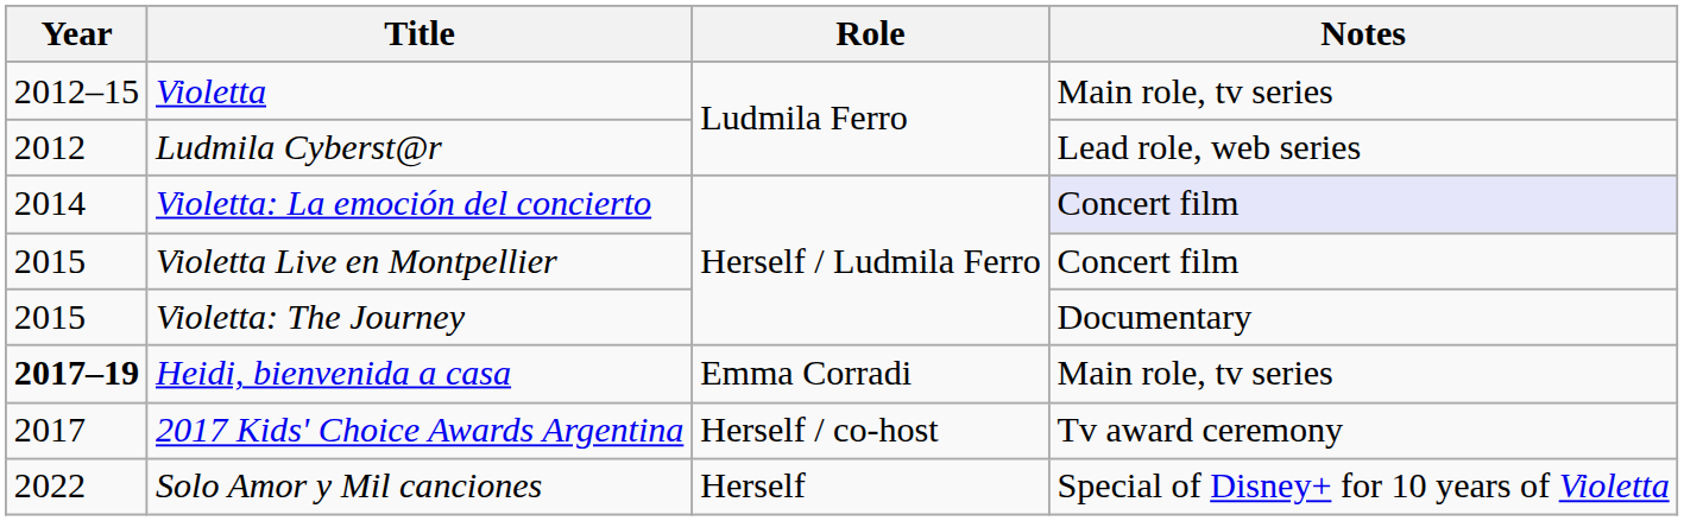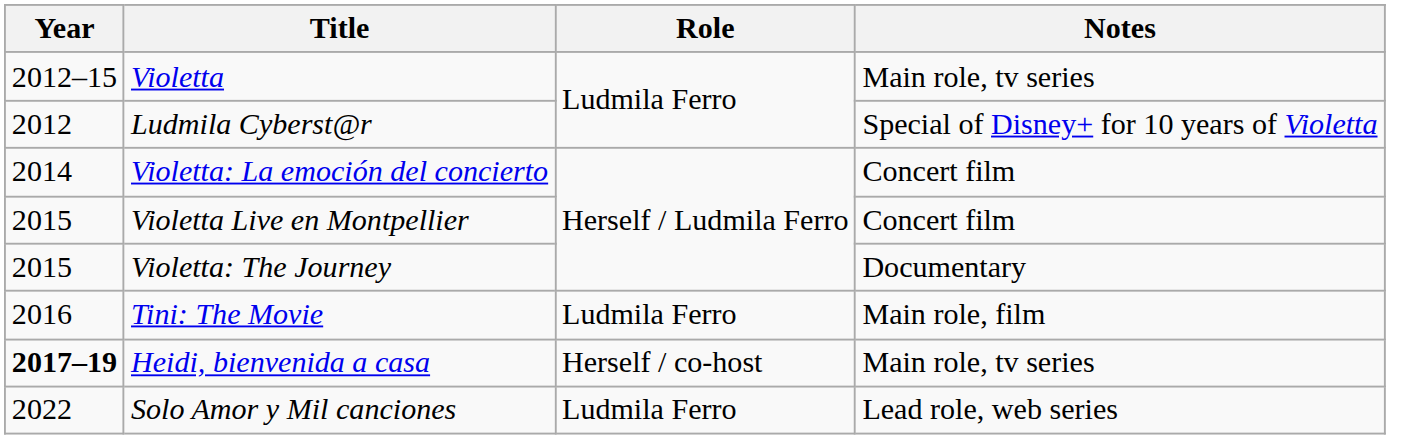 <table class="wikitable sortable">
 <tr>
 <th scope="col">Year</th>
 <th scope="col">Title</th>
 <th scope="col">Role</th>
 <th scope="col" class="unsortable">Notes</th>
 </tr>
 <tr>
 <td>2012–15</td>
 <td><em><a href='#'>Violetta</a></em></td>
 <td rowspan=2>Ludmila Ferro</td>
 <td>Main role, tv series</td>
 </tr>
 <tr>
 <td>2012</td>
 <td><em>Ludmila Cyberst@r</em></td>
-<td>Lead role, web series</td>
+<td>Special of <a href='#'>Disney+</a> for 10 years of <em><a href='#'>Violetta</a></em></td>
 </tr>
 <tr>
 <td>2014</td>
 <td><em><a href='#'>Violetta: La emoción del concierto</a></em></td>
 <td rowspan=3>Herself / Ludmila Ferro</td>
-<td style="background: lavender;">Concert film</td>
+<td>Concert film</td>
 </tr>
 <tr>
 <td>2015</td>
 <td><em>Violetta Live en Montpellier</em></td>
 <td>Concert film</td>
 </tr>
 <tr>
 <td>2015</td>
 <td><em>Violetta: The Journey</em></td>
 <td>Documentary</td>
 </tr>
 <tr>
+<td>2016</td>
+<td><em><a href='#'>Tini: The Movie</a></em></td>
+<td>Ludmila Ferro</td>
+<td>Main role, film</td>
+</tr>
+<tr>
 <td><strong>2017–19</strong></td>
 <td><em><a href='#'>Heidi, bienvenida a casa</a></em></td>
-<td>Emma Corradi</td>
+<td>Herself / co-host</td>
 <td>Main role, tv series</td>
-</tr>
-<tr>
-<td>2017</td>
-<td><em><a href='#'>2017 Kids' Choice Awards Argentina</a></em></td>
-<td>Herself / co-host</td>
-<td>Tv award ceremony</td>
 </tr>
 <tr>
 <td>2022</td>
 <td><em>Solo Amor y Mil canciones</em></td>
-<td>Herself</td>
-<td>Special of <a href='#'>Disney+</a> for 10 years of <em><a href='#'>Violetta</a></em></td>
+<td>Ludmila Ferro</td>
+<td>Lead role, web series</td>
 </tr>
 </table>
